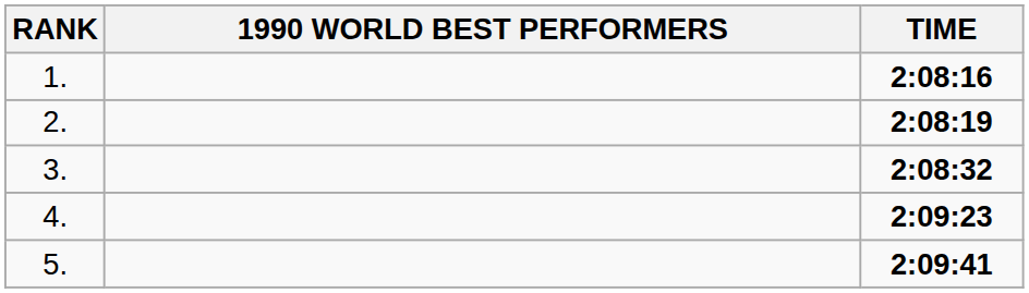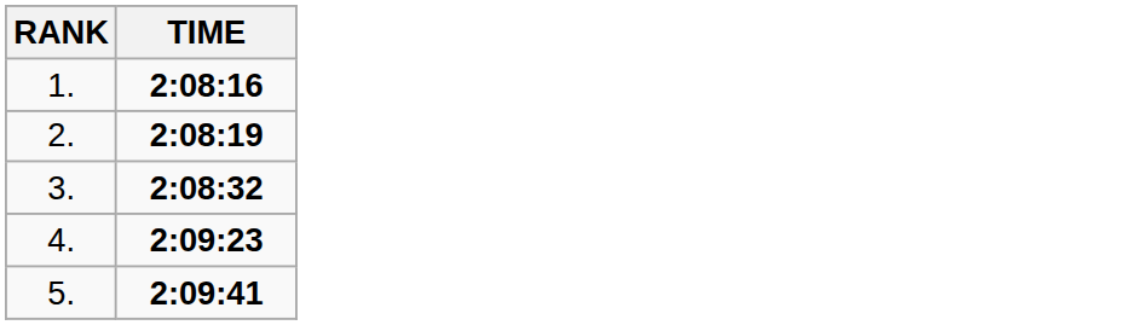 <table class="wikitable" style="border-collapse: collapse; font-size: 90%;">
 <tr>
 <th>RANK</th>
-<th align="center" style="width: 25em">1990 WORLD BEST PERFORMERS</th>
 <th align="center" style="width: 5em">TIME</th>
 </tr>
 <tr>
 <td align="center">1.</td>
-<td></td>
 <td align="center"><strong>2:08:16</strong></td>
 </tr>
 <tr>
 <td align="center">2.</td>
-<td></td>
 <td align="center"><strong>2:08:19</strong></td>
 </tr>
 <tr>
 <td align="center">3.</td>
-<td></td>
 <td align="center"><strong>2:08:32</strong></td>
 </tr>
 <tr>
 <td align="center">4.</td>
-<td></td>
 <td align="center"><strong>2:09:23</strong></td>
 </tr>
 <tr>
 <td align="center">5.</td>
-<td></td>
 <td align="center"><strong>2:09:41</strong></td>
 </tr>
 </table>
